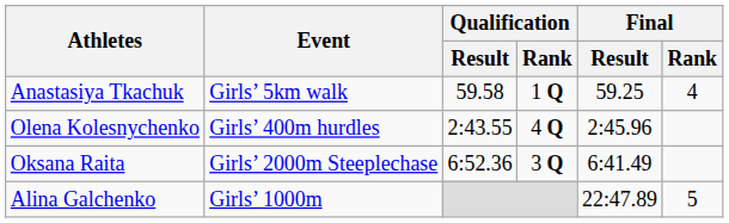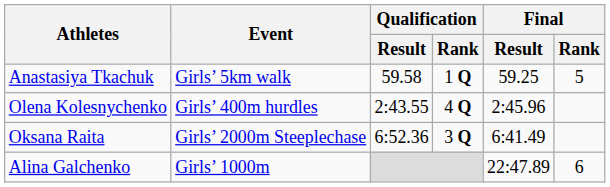 <table class="wikitable" border="1" style="font-size:90%">
 <tr>
 <th rowspan=2>Athletes</th>
 <th rowspan=2>Event</th>
 <th colspan=2>Qualification</th>
 <th colspan=2>Final</th>
 </tr>
 <tr>
 <th>Result</th>
 <th>Rank</th>
 <th>Result</th>
 <th>Rank</th>
 </tr>
 <tr>
 <td><a href='#'>Anastasiya Tkachuk</a></td>
 <td><a href='#'>Girls’ 5km walk</a></td>
 <td align=center>59.58</td>
 <td align=center>1 <strong>Q</strong></td>
 <td align=center>59.25</td>
-<td align=center>4</td>
+<td align=center>5</td>
 </tr>
 <tr>
 <td><a href='#'>Olena Kolesnychenko</a></td>
 <td><a href='#'>Girls’ 400m hurdles</a></td>
 <td align=center>2:43.55</td>
 <td align=center>4 <strong>Q</strong></td>
 <td align=center>2:45.96</td>
 <td align=center></td>
 </tr>
 <tr>
 <td><a href='#'>Oksana Raita</a></td>
 <td><a href='#'>Girls’ 2000m Steeplechase</a></td>
 <td align=center>6:52.36</td>
 <td align=center>3 <strong>Q</strong></td>
 <td align=center>6:41.49</td>
 <td align=center></td>
 </tr>
 <tr>
 <td><a href='#'>Alina Galchenko</a></td>
 <td><a href='#'>Girls’ 1000m</a></td>
 <td colspan=2 bgcolor=#DCDCDC></td>
 <td align=center>22:47.89</td>
-<td align=center>5</td>
+<td align=center>6</td>
 </tr>
 </table>
